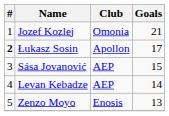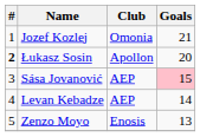 <table class="wikitable">
 <tr>
 <th>#</th>
 <th>Name</th>
 <th>Club</th>
 <th>Goals</th>
 </tr>
 <tr>
 <td>1</td>
 <td> <a href='#'>Jozef Kozlej</a></td>
 <td><a href='#'>Omonia</a></td>
 <td align="right">21</td>
 </tr>
 <tr>
 <td><strong>2</strong></td>
 <td><a href='#'>Łukasz Sosin</a></td>
 <td><a href='#'>Apollon</a></td>
-<td align="right">17</td>
+<td align="right">20</td>
 </tr>
 <tr>
 <td>3</td>
 <td> <a href='#'>Sása Jovanović</a></td>
 <td><a href='#'>AEP</a></td>
-<td align="right">15</td>
+<td align="right" style="background: pink;">15</td>
 </tr>
 <tr>
 <td>4</td>
 <td> <a href='#'>Levan Kebadze</a></td>
 <td><a href='#'>AEP</a></td>
 <td align="right">14</td>
 </tr>
 <tr>
 <td>5</td>
 <td> <a href='#'>Zenzo Moyo</a></td>
 <td><a href='#'>Enosis</a></td>
 <td align="right">13</td>
 </tr>
 <tr>
 </tr>
 </table>
